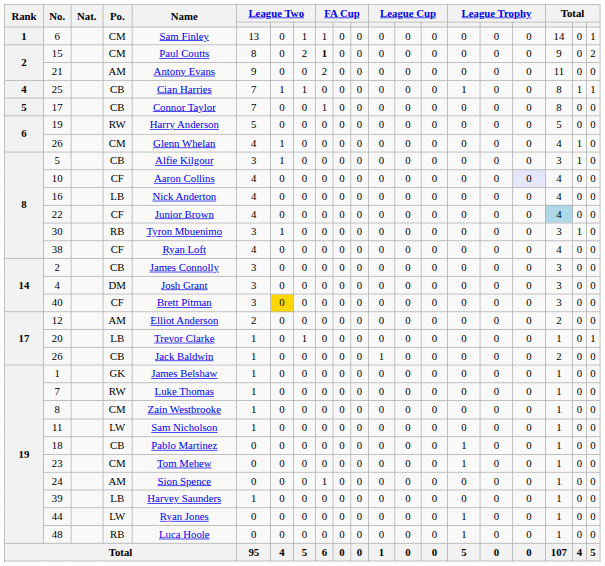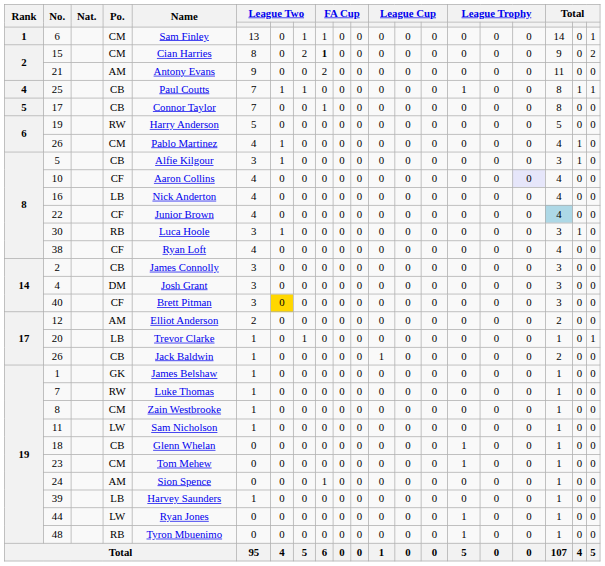 <table class="wikitable" style="text-align:center; font-size:95%; width:95%;">
 <tr>
 <th rowspan=2>Rank</th>
 <th rowspan=2>No.</th>
 <th rowspan=2>Nat.</th>
 <th rowspan=2>Po.</th>
 <th rowspan=2>Name</th>
 <th colspan=3><a href='#'>League Two</a></th>
 <th colspan=3><a href='#'>FA Cup</a></th>
 <th colspan=3><a href='#'>League Cup</a></th>
 <th colspan=3><a href='#'>League Trophy</a></th>
 <th colspan=3>Total</th>
 </tr>
 <tr>
 <th></th>
 <th></th>
 <th></th>
 <th></th>
 <th></th>
 <th></th>
 <th></th>
 <th></th>
 <th></th>
 <th></th>
 <th></th>
 <th></th>
 <th></th>
 <th></th>
 <th></th>
 </tr>
 <tr>
 <th rowspan=1>1</th>
 <td>6</td>
 <td></td>
 <td>CM</td>
 <td><a href='#'>Sam Finley</a></td>
 <td>13</td>
 <td>0</td>
 <td>1</td>
 <td>1</td>
 <td>0</td>
 <td>0</td>
 <td>0</td>
 <td>0</td>
 <td>0</td>
 <td>0</td>
 <td>0</td>
 <td>0</td>
 <td>14</td>
 <td>0</td>
 <td>1</td>
 </tr>
 <tr>
 <th rowspan=2>2</th>
 <td>15</td>
 <td></td>
 <td>CM</td>
-<td><a href='#'>Paul Coutts</a></td>
+<td><a href='#'>Cian Harries</a></td>
 <td>8</td>
 <td>0</td>
 <td>2</td>
 <td><strong>1</strong></td>
 <td>0</td>
 <td>0</td>
 <td>0</td>
 <td>0</td>
 <td>0</td>
 <td>0</td>
 <td>0</td>
 <td>0</td>
 <td>9</td>
 <td>0</td>
 <td>2</td>
 </tr>
 <tr>
 <td>21</td>
 <td></td>
 <td>AM</td>
 <td><a href='#'>Antony Evans</a></td>
 <td>9</td>
 <td>0</td>
 <td>0</td>
 <td>2</td>
 <td>0</td>
 <td>0</td>
 <td>0</td>
 <td>0</td>
 <td>0</td>
 <td>0</td>
 <td>0</td>
 <td>0</td>
 <td>11</td>
 <td>0</td>
 <td>0</td>
 </tr>
 <tr>
 <th rowspan=1>4</th>
 <td>25</td>
 <td></td>
 <td>CB</td>
-<td><a href='#'>Cian Harries</a></td>
+<td><a href='#'>Paul Coutts</a></td>
 <td>7</td>
 <td>1</td>
 <td>1</td>
 <td>0</td>
 <td>0</td>
 <td>0</td>
 <td>0</td>
 <td>0</td>
 <td>0</td>
 <td>1</td>
 <td>0</td>
 <td>0</td>
 <td>8</td>
 <td>1</td>
 <td>1</td>
 </tr>
 <tr>
 <th rowspan=1>5</th>
 <td>17</td>
 <td></td>
 <td>CB</td>
 <td><a href='#'>Connor Taylor</a></td>
 <td>7</td>
 <td>0</td>
 <td>0</td>
 <td>1</td>
 <td>0</td>
 <td>0</td>
 <td>0</td>
 <td>0</td>
 <td>0</td>
 <td>0</td>
 <td>0</td>
 <td>0</td>
 <td>8</td>
 <td>0</td>
 <td>0</td>
 </tr>
 <tr>
 <th rowspan=2>6</th>
 <td>19</td>
 <td></td>
 <td>RW</td>
 <td><a href='#'>Harry Anderson</a></td>
 <td>5</td>
 <td>0</td>
 <td>0</td>
 <td>0</td>
 <td>0</td>
 <td>0</td>
 <td>0</td>
 <td>0</td>
 <td>0</td>
 <td>0</td>
 <td>0</td>
 <td>0</td>
 <td>5</td>
 <td>0</td>
 <td>0</td>
 </tr>
 <tr>
 <td>26</td>
 <td></td>
 <td>CM</td>
-<td><a href='#'>Glenn Whelan</a></td>
+<td><a href='#'>Pablo Martinez</a></td>
 <td>4</td>
 <td>1</td>
 <td>0</td>
 <td>0</td>
 <td>0</td>
 <td>0</td>
 <td>0</td>
 <td>0</td>
 <td>0</td>
 <td>0</td>
 <td>0</td>
 <td>0</td>
 <td>4</td>
 <td>1</td>
 <td>0</td>
 </tr>
 <tr>
 <th rowspan=6>8</th>
 <td>5</td>
 <td></td>
 <td>CB</td>
 <td><a href='#'>Alfie Kilgour</a></td>
 <td>3</td>
 <td>1</td>
 <td>0</td>
 <td>0</td>
 <td>0</td>
 <td>0</td>
 <td>0</td>
 <td>0</td>
 <td>0</td>
 <td>0</td>
 <td>0</td>
 <td>0</td>
 <td>3</td>
 <td>1</td>
 <td>0</td>
 </tr>
 <tr>
 <td>10</td>
 <td></td>
 <td>CF</td>
 <td><a href='#'>Aaron Collins</a></td>
 <td>4</td>
 <td>0</td>
 <td>0</td>
 <td>0</td>
 <td>0</td>
 <td>0</td>
 <td>0</td>
 <td>0</td>
 <td>0</td>
 <td>0</td>
 <td>0</td>
 <td style="background: lavender;">0</td>
 <td>4</td>
 <td>0</td>
 <td>0</td>
 </tr>
 <tr>
 <td>16</td>
 <td></td>
 <td>LB</td>
 <td><a href='#'>Nick Anderton</a></td>
 <td>4</td>
 <td>0</td>
 <td>0</td>
 <td>0</td>
 <td>0</td>
 <td>0</td>
 <td>0</td>
 <td>0</td>
 <td>0</td>
 <td>0</td>
 <td>0</td>
 <td>0</td>
 <td>4</td>
 <td>0</td>
 <td>0</td>
 </tr>
 <tr>
 <td>22</td>
 <td></td>
 <td>CF</td>
 <td><a href='#'>Junior Brown</a></td>
 <td>4</td>
 <td>0</td>
 <td>0</td>
 <td>0</td>
 <td>0</td>
 <td>0</td>
 <td>0</td>
 <td>0</td>
 <td>0</td>
 <td>0</td>
 <td>0</td>
 <td>0</td>
 <td style="background: lightblue;">4</td>
 <td>0</td>
 <td>0</td>
 </tr>
 <tr>
 <td>30</td>
 <td></td>
 <td>RB</td>
-<td><a href='#'>Tyron Mbuenimo</a></td>
+<td><a href='#'>Luca Hoole</a></td>
 <td>3</td>
 <td>1</td>
 <td>0</td>
 <td>0</td>
 <td>0</td>
 <td>0</td>
 <td>0</td>
 <td>0</td>
 <td>0</td>
 <td>0</td>
 <td>0</td>
 <td>0</td>
 <td>3</td>
 <td>1</td>
 <td>0</td>
 </tr>
 <tr>
 <td>38</td>
 <td></td>
 <td>CF</td>
 <td><a href='#'>Ryan Loft</a></td>
 <td>4</td>
 <td>0</td>
 <td>0</td>
 <td>0</td>
 <td>0</td>
 <td>0</td>
 <td>0</td>
 <td>0</td>
 <td>0</td>
 <td>0</td>
 <td>0</td>
 <td>0</td>
 <td>4</td>
 <td>0</td>
 <td>0</td>
 </tr>
 <tr>
 <th rowspan=3>14</th>
 <td>2</td>
 <td></td>
 <td>CB</td>
 <td><a href='#'>James Connolly</a></td>
 <td>3</td>
 <td>0</td>
 <td>0</td>
 <td>0</td>
 <td>0</td>
 <td>0</td>
 <td>0</td>
 <td>0</td>
 <td>0</td>
 <td>0</td>
 <td>0</td>
 <td>0</td>
 <td>3</td>
 <td>0</td>
 <td>0</td>
 </tr>
 <tr>
 <td>4</td>
 <td></td>
 <td>DM</td>
 <td><a href='#'>Josh Grant</a></td>
 <td>3</td>
 <td>0</td>
 <td>0</td>
 <td>0</td>
 <td>0</td>
 <td>0</td>
 <td>0</td>
 <td>0</td>
 <td>0</td>
 <td>0</td>
 <td>0</td>
 <td>0</td>
 <td>3</td>
 <td>0</td>
 <td>0</td>
 </tr>
 <tr>
 <td>40</td>
 <td></td>
 <td>CF</td>
 <td><a href='#'>Brett Pitman</a></td>
 <td>3</td>
 <td style="background: gold;">0</td>
 <td>0</td>
 <td>0</td>
 <td>0</td>
 <td>0</td>
 <td>0</td>
 <td>0</td>
 <td>0</td>
 <td>0</td>
 <td>0</td>
 <td>0</td>
 <td>3</td>
 <td>0</td>
 <td>0</td>
 </tr>
 <tr>
 <th rowspan=3>17</th>
 <td>12</td>
 <td></td>
 <td>AM</td>
 <td><a href='#'>Elliot Anderson</a></td>
 <td>2</td>
 <td>0</td>
 <td>0</td>
 <td>0</td>
 <td>0</td>
 <td>0</td>
 <td>0</td>
 <td>0</td>
 <td>0</td>
 <td>0</td>
 <td>0</td>
 <td>0</td>
 <td>2</td>
 <td>0</td>
 <td>0</td>
 </tr>
 <tr>
 <td>20</td>
 <td></td>
 <td>LB</td>
 <td><a href='#'>Trevor Clarke</a></td>
 <td>1</td>
 <td>0</td>
 <td>1</td>
 <td>0</td>
 <td>0</td>
 <td>0</td>
 <td>0</td>
 <td>0</td>
 <td>0</td>
 <td>0</td>
 <td>0</td>
 <td>0</td>
 <td>1</td>
 <td>0</td>
 <td>1</td>
 </tr>
 <tr>
 <td>26</td>
 <td></td>
 <td>CB</td>
 <td><a href='#'>Jack Baldwin</a></td>
 <td>1</td>
 <td>0</td>
 <td>0</td>
 <td>0</td>
 <td>0</td>
 <td>0</td>
 <td>1</td>
 <td>0</td>
 <td>0</td>
 <td>0</td>
 <td>0</td>
 <td>0</td>
 <td>2</td>
 <td>0</td>
 <td>0</td>
 </tr>
 <tr>
 <th rowspan=10>19</th>
 <td>1</td>
 <td></td>
 <td>GK</td>
 <td><a href='#'>James Belshaw</a></td>
 <td>1</td>
 <td>0</td>
 <td>0</td>
 <td>0</td>
 <td>0</td>
 <td>0</td>
 <td>0</td>
 <td>0</td>
 <td>0</td>
 <td>0</td>
 <td>0</td>
 <td>0</td>
 <td>1</td>
 <td>0</td>
 <td>0</td>
 </tr>
 <tr>
 <td>7</td>
 <td></td>
 <td>RW</td>
 <td><a href='#'>Luke Thomas</a></td>
 <td>1</td>
 <td>0</td>
 <td>0</td>
 <td>0</td>
 <td>0</td>
 <td>0</td>
 <td>0</td>
 <td>0</td>
 <td>0</td>
 <td>0</td>
 <td>0</td>
 <td>0</td>
 <td>1</td>
 <td>0</td>
 <td>0</td>
 </tr>
 <tr>
 <td>8</td>
 <td></td>
 <td>CM</td>
 <td><a href='#'>Zain Westbrooke</a></td>
 <td>1</td>
 <td>0</td>
 <td>0</td>
 <td>0</td>
 <td>0</td>
 <td>0</td>
 <td>0</td>
 <td>0</td>
 <td>0</td>
 <td>0</td>
 <td>0</td>
 <td>0</td>
 <td>1</td>
 <td>0</td>
 <td>0</td>
 </tr>
 <tr>
 <td>11</td>
 <td></td>
 <td>LW</td>
 <td><a href='#'>Sam Nicholson</a></td>
 <td>1</td>
 <td>0</td>
 <td>0</td>
 <td>0</td>
 <td>0</td>
 <td>0</td>
 <td>0</td>
 <td>0</td>
 <td>0</td>
 <td>0</td>
 <td>0</td>
 <td>0</td>
 <td>1</td>
 <td>0</td>
 <td>0</td>
 </tr>
 <tr>
 <td>18</td>
 <td></td>
 <td>CB</td>
-<td><a href='#'>Pablo Martinez</a></td>
+<td><a href='#'>Glenn Whelan</a></td>
 <td>0</td>
 <td>0</td>
 <td>0</td>
 <td>0</td>
 <td>0</td>
 <td>0</td>
 <td>0</td>
 <td>0</td>
 <td>0</td>
 <td>1</td>
 <td>0</td>
 <td>0</td>
 <td>1</td>
 <td>0</td>
 <td>0</td>
 </tr>
 <tr>
 <td>23</td>
 <td></td>
 <td>CM</td>
 <td><a href='#'>Tom Mehew</a></td>
 <td>0</td>
 <td>0</td>
 <td>0</td>
 <td>0</td>
 <td>0</td>
 <td>0</td>
 <td>0</td>
 <td>0</td>
 <td>0</td>
 <td>1</td>
 <td>0</td>
 <td>0</td>
 <td>1</td>
 <td>0</td>
 <td>0</td>
 </tr>
 <tr>
 <td>24</td>
 <td></td>
 <td>AM</td>
 <td><a href='#'>Sion Spence</a></td>
 <td>0</td>
 <td>0</td>
 <td>0</td>
 <td>1</td>
 <td>0</td>
 <td>0</td>
 <td>0</td>
 <td>0</td>
 <td>0</td>
 <td>0</td>
 <td>0</td>
 <td>0</td>
 <td>1</td>
 <td>0</td>
 <td>0</td>
 </tr>
 <tr>
 <td>39</td>
 <td></td>
 <td>LB</td>
 <td><a href='#'>Harvey Saunders</a></td>
 <td>1</td>
 <td>0</td>
 <td>0</td>
 <td>0</td>
 <td>0</td>
 <td>0</td>
 <td>0</td>
 <td>0</td>
 <td>0</td>
 <td>0</td>
 <td>0</td>
 <td>0</td>
 <td>1</td>
 <td>0</td>
 <td>0</td>
 </tr>
 <tr>
 <td>44</td>
 <td></td>
 <td>LW</td>
 <td><a href='#'>Ryan Jones</a></td>
 <td>0</td>
 <td>0</td>
 <td>0</td>
 <td>0</td>
 <td>0</td>
 <td>0</td>
 <td>0</td>
 <td>0</td>
 <td>0</td>
 <td>1</td>
 <td>0</td>
 <td>0</td>
 <td>1</td>
 <td>0</td>
 <td>0</td>
 </tr>
 <tr>
 <td>48</td>
 <td></td>
 <td>RB</td>
-<td><a href='#'>Luca Hoole</a></td>
+<td><a href='#'>Tyron Mbuenimo</a></td>
 <td>0</td>
 <td>0</td>
 <td>0</td>
 <td>0</td>
 <td>0</td>
 <td>0</td>
 <td>0</td>
 <td>0</td>
 <td>0</td>
 <td>1</td>
 <td>0</td>
 <td>0</td>
 <td>1</td>
 <td>0</td>
 <td>0</td>
 </tr>
 <tr>
 <th colspan=5>Total</th>
 <th>95</th>
 <th>4</th>
 <th>5</th>
 <th>6</th>
 <th>0</th>
 <th>0</th>
 <th>1</th>
 <th>0</th>
 <th>0</th>
 <th>5</th>
 <th>0</th>
 <th>0</th>
 <th>107</th>
 <th>4</th>
 <th>5</th>
 </tr>
 </table>
